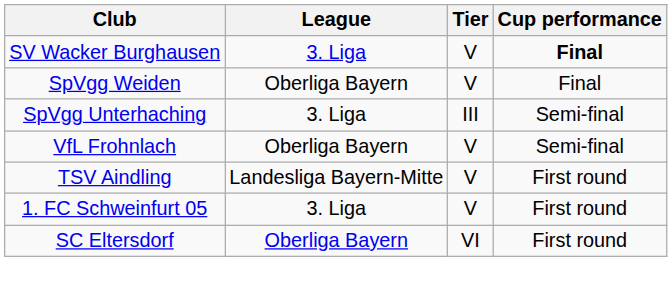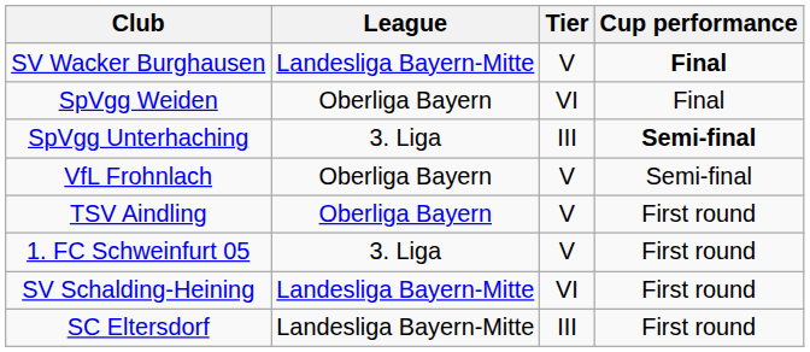 <table class="wikitable">
 <tr>
 <th>Club</th>
 <th>League</th>
 <th>Tier</th>
 <th>Cup performance</th>
 </tr>
 <tr align="center">
 <td><a href='#'>SV Wacker Burghausen</a></td>
-<td><a href='#'>3. Liga</a></td>
+<td><a href='#'>Landesliga Bayern-Mitte</a></td>
 <td>V</td>
 <td><strong>Final</strong></td>
 </tr>
 <tr align="center">
 <td><a href='#'>SpVgg Weiden</a></td>
 <td>Oberliga Bayern</td>
-<td>V</td>
+<td>VI</td>
 <td>Final</td>
 </tr>
 <tr align="center">
 <td><a href='#'>SpVgg Unterhaching</a></td>
 <td>3. Liga</td>
 <td>III</td>
-<td>Semi-final</td>
+<td><strong>Semi-final</strong></td>
 </tr>
 <tr align="center">
 <td><a href='#'>VfL Frohnlach</a></td>
 <td>Oberliga Bayern</td>
 <td>V</td>
 <td>Semi-final</td>
 </tr>
 <tr align="center">
 <td><a href='#'>TSV Aindling</a></td>
-<td>Landesliga Bayern-Mitte</td>
+<td><a href='#'>Oberliga Bayern</a></td>
 <td>V</td>
 <td>First round</td>
 </tr>
 <tr align="center">
 <td><a href='#'>1. FC Schweinfurt 05</a></td>
 <td>3. Liga</td>
 <td>V</td>
 <td>First round</td>
 </tr>
 <tr align="center">
-<td><a href='#'>SC Eltersdorf</a></td>
-<td><a href='#'>Oberliga Bayern</a></td>
+<td><a href='#'>SV Schalding-Heining</a></td>
+<td><a href='#'>Landesliga Bayern-Mitte</a></td>
 <td>VI</td>
 <td>First round</td>
 </tr>
+<tr align="center">
+<td><a href='#'>SC Eltersdorf</a></td>
+<td>Landesliga Bayern-Mitte</td>
+<td>III</td>
+<td>First round</td>
+</tr>
 </table>
